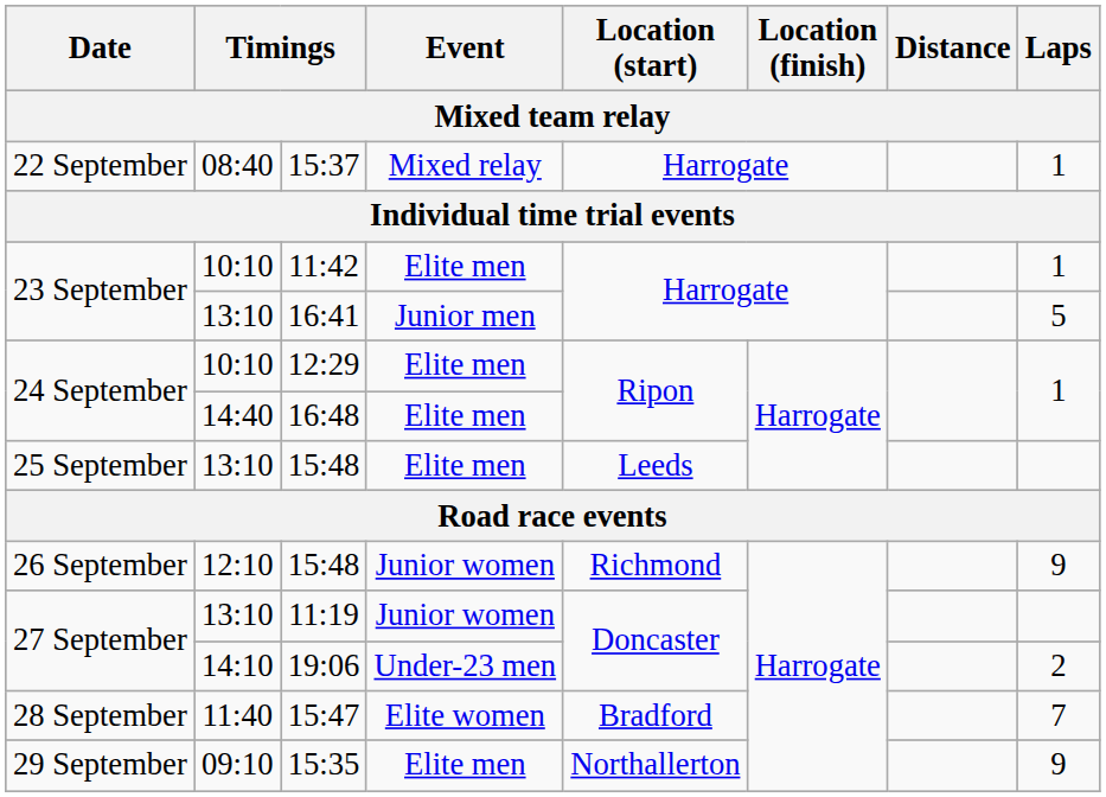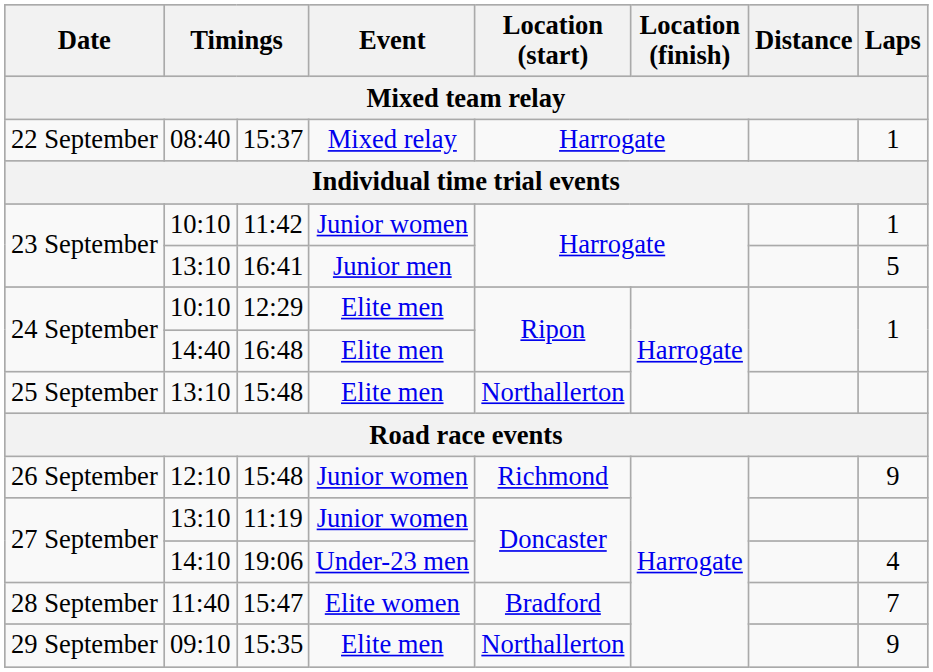 <table class="wikitable" style="text-align: center">
 <tr>
 <th>Date</th>
 <th colspan=2>Timings</th>
 <th>Event</th>
 <th>Location<br>(start)</th>
 <th>Location<br>(finish)</th>
 <th>Distance</th>
 <th>Laps</th>
 </tr>
 <tr>
 <th colspan=8>Mixed team relay</th>
 </tr>
 <tr>
 <td>22 September</td>
 <td>08:40</td>
 <td>15:37</td>
 <td><a href='#'>Mixed relay</a></td>
 <td colspan=2><a href='#'>Harrogate</a></td>
 <td></td>
 <td>1</td>
 </tr>
 <tr>
 <th colspan=8>Individual time trial events</th>
 </tr>
 <tr>
 <td rowspan=2>23 September</td>
 <td>10:10</td>
 <td>11:42</td>
-<td><a href='#'>Elite men</a></td>
+<td><a href='#'>Junior women</a></td>
 <td colspan=2 rowspan=2><a href='#'>Harrogate</a></td>
 <td></td>
 <td>1</td>
 </tr>
 <tr>
 <td>13:10</td>
 <td>16:41</td>
 <td><a href='#'>Junior men</a></td>
 <td></td>
 <td>5</td>
 </tr>
 <tr>
 <td rowspan=2>24 September</td>
 <td>10:10</td>
 <td>12:29</td>
 <td><a href='#'>Elite men</a></td>
 <td rowspan=2><a href='#'>Ripon</a></td>
 <td rowspan=3><a href='#'>Harrogate</a></td>
 <td rowspan=2></td>
 <td rowspan=2>1</td>
 </tr>
 <tr>
 <td>14:40</td>
 <td>16:48</td>
 <td><a href='#'>Elite men</a></td>
 </tr>
 <tr>
 <td>25 September</td>
 <td>13:10</td>
 <td>15:48</td>
 <td><a href='#'>Elite men</a></td>
-<td><a href='#'>Leeds</a></td>
+<td><a href='#'>Northallerton</a></td>
 <td></td>
 <td></td>
 </tr>
 <tr>
 <th colspan=8>Road race events</th>
 </tr>
 <tr>
 <td>26 September</td>
 <td>12:10</td>
 <td>15:48</td>
 <td><a href='#'>Junior women</a></td>
 <td><a href='#'>Richmond</a></td>
 <td rowspan=5><a href='#'>Harrogate</a></td>
 <td></td>
 <td>9</td>
 </tr>
 <tr>
 <td rowspan=2>27 September</td>
 <td>13:10</td>
 <td>11:19</td>
 <td><a href='#'>Junior women</a></td>
 <td rowspan=2><a href='#'>Doncaster</a></td>
 <td></td>
 <td></td>
 </tr>
 <tr>
 <td>14:10</td>
 <td>19:06</td>
 <td><a href='#'>Under-23 men</a></td>
 <td></td>
-<td>2</td>
+<td>4</td>
 </tr>
 <tr>
 <td>28 September</td>
 <td>11:40</td>
 <td>15:47</td>
 <td><a href='#'>Elite women</a></td>
 <td><a href='#'>Bradford</a></td>
 <td></td>
 <td>7</td>
 </tr>
 <tr>
 <td>29 September</td>
 <td>09:10</td>
 <td>15:35</td>
 <td><a href='#'>Elite men</a></td>
 <td><a href='#'>Northallerton</a></td>
 <td></td>
 <td>9</td>
 </tr>
 </table>
